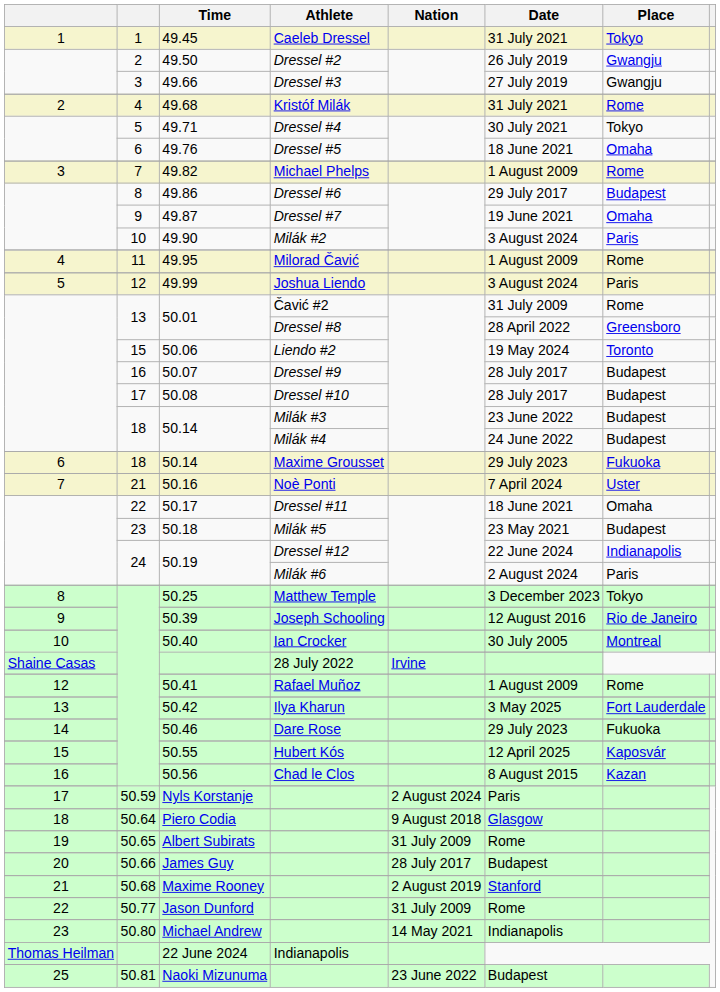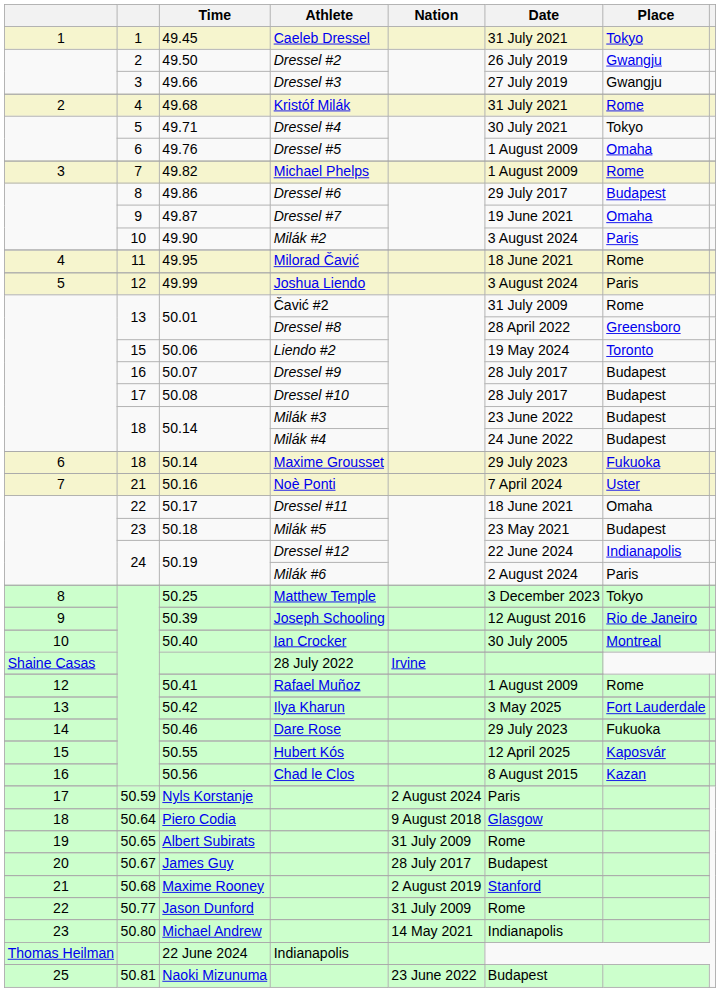 <table class="wikitable sortable">
 <tr>
 <th></th>
 <th></th>
 <th>Time</th>
 <th>Athlete</th>
 <th>Nation</th>
 <th>Date</th>
 <th>Place</th>
 <th class="unsortable"></th>
 </tr>
 <tr bgcolor=f6F5CE>
 <td align=center>1</td>
 <td align=center>1</td>
 <td>49.45</td>
 <td><a href='#'>Caeleb Dressel</a></td>
 <td></td>
 <td>31 July 2021</td>
 <td><a href='#'>Tokyo</a></td>
 <td></td>
 </tr>
 <tr>
 <td rowspan="2"></td>
 <td align=center>2</td>
 <td>49.50</td>
 <td><em>Dressel #2</em></td>
 <td rowspan="2"></td>
 <td>26 July 2019</td>
 <td><a href='#'>Gwangju</a></td>
 <td></td>
 </tr>
 <tr>
 <td align=center>3</td>
 <td>49.66</td>
 <td><em>Dressel #3</em></td>
 <td>27 July 2019</td>
 <td>Gwangju</td>
 <td></td>
 </tr>
 <tr>
 </tr>
 <tr bgcolor=f6F5CE>
 <td align=center>2</td>
 <td align=center>4</td>
 <td>49.68</td>
 <td><a href='#'>Kristóf Milák</a></td>
 <td></td>
 <td>31 July 2021</td>
 <td><a href='#'>Rome</a></td>
 <td></td>
 </tr>
 <tr>
 <td rowspan="2"></td>
 <td align=center>5</td>
 <td>49.71</td>
 <td><em>Dressel #4</em></td>
 <td rowspan="2"></td>
 <td>30 July 2021</td>
 <td>Tokyo</td>
 <td></td>
 </tr>
 <tr>
 <td align=center>6</td>
 <td>49.76</td>
 <td><em>Dressel #5</em></td>
-<td>18 June 2021</td>
+<td>1 August 2009</td>
 <td><a href='#'>Omaha</a></td>
 <td></td>
 </tr>
 <tr>
 </tr>
 <tr bgcolor=f6F5CE>
 <td align=center>3</td>
 <td align=center>7</td>
 <td>49.82</td>
 <td><a href='#'>Michael Phelps</a></td>
 <td></td>
 <td>1 August 2009</td>
 <td><a href='#'>Rome</a></td>
 <td></td>
 </tr>
 <tr>
 <td rowspan="3"></td>
 <td align=center>8</td>
 <td>49.86</td>
 <td><em>Dressel #6</em></td>
 <td rowspan="3"></td>
 <td>29 July 2017</td>
 <td><a href='#'>Budapest</a></td>
 <td></td>
 </tr>
 <tr>
 <td align=center>9</td>
 <td>49.87</td>
 <td><em>Dressel #7</em></td>
 <td>19 June 2021</td>
 <td><a href='#'>Omaha</a></td>
 <td></td>
 </tr>
 <tr>
 <td align=center>10</td>
 <td>49.90</td>
 <td><em>Milák #2</em></td>
 <td>3 August 2024</td>
 <td><a href='#'>Paris</a></td>
 <td></td>
 </tr>
 <tr>
 </tr>
 <tr bgcolor=f6F5CE>
 <td align=center>4</td>
 <td align=center>11</td>
 <td>49.95</td>
 <td><a href='#'>Milorad Čavić</a></td>
 <td></td>
-<td>1 August 2009</td>
+<td>18 June 2021</td>
 <td>Rome</td>
 <td></td>
 </tr>
 <tr>
 </tr>
 <tr bgcolor=f6F5CE>
 <td align=center>5</td>
 <td align=center>12</td>
 <td>49.99</td>
 <td><a href='#'>Joshua Liendo</a></td>
 <td></td>
 <td>3 August 2024</td>
 <td>Paris</td>
 <td></td>
 </tr>
 <tr>
 <td rowspan="7"></td>
 <td rowspan="2" align=center>13</td>
 <td rowspan="2">50.01</td>
 <td>Čavić #2</td>
 <td rowspan="7"></td>
 <td>31 July 2009</td>
 <td>Rome</td>
 <td></td>
 </tr>
 <tr>
 <td><em>Dressel #8</em></td>
 <td>28 April 2022</td>
 <td><a href='#'>Greensboro</a></td>
 <td></td>
 </tr>
 <tr>
 <td align=center>15</td>
 <td>50.06</td>
 <td><em>Liendo #2</em></td>
 <td>19 May 2024</td>
 <td><a href='#'>Toronto</a></td>
 <td></td>
 </tr>
 <tr>
 <td align=center>16</td>
 <td>50.07</td>
 <td><em>Dressel #9</em></td>
 <td>28 July 2017</td>
 <td>Budapest</td>
 <td></td>
 </tr>
 <tr>
 <td align=center>17</td>
 <td>50.08</td>
 <td><em>Dressel #10</em></td>
 <td>28 July 2017</td>
 <td>Budapest</td>
 <td></td>
 </tr>
 <tr>
 <td rowspan="2" align=center>18</td>
 <td rowspan="2">50.14</td>
 <td><em>Milák #3</em></td>
 <td>23 June 2022</td>
 <td>Budapest</td>
 <td></td>
 </tr>
 <tr>
 <td><em>Milák #4</em></td>
 <td>24 June 2022</td>
 <td>Budapest</td>
 <td></td>
 </tr>
 <tr>
 </tr>
 <tr bgcolor=f6F5CE>
 <td align=center>6</td>
 <td align=center>18</td>
 <td>50.14</td>
 <td><a href='#'>Maxime Grousset</a></td>
 <td></td>
 <td>29 July 2023</td>
 <td><a href='#'>Fukuoka</a></td>
 <td></td>
 </tr>
 <tr>
 </tr>
 <tr bgcolor=f6F5CE>
 <td align=center>7</td>
 <td align=center>21</td>
 <td>50.16</td>
 <td><a href='#'>Noè Ponti</a></td>
 <td></td>
 <td>7 April 2024</td>
 <td><a href='#'>Uster</a></td>
 <td></td>
 </tr>
 <tr>
 <td rowspan="4"></td>
 <td align=center>22</td>
 <td>50.17</td>
 <td><em>Dressel #11</em></td>
 <td rowspan="4"></td>
 <td>18 June 2021</td>
 <td>Omaha</td>
 <td></td>
 </tr>
 <tr>
 <td align=center>23</td>
 <td>50.18</td>
 <td><em>Milák #5</em></td>
 <td>23 May 2021</td>
 <td>Budapest</td>
 <td></td>
 </tr>
 <tr>
 <td rowspan="2" align=center>24</td>
 <td rowspan="2">50.19</td>
 <td><em>Dressel #12</em></td>
 <td>22 June 2024</td>
 <td><a href='#'>Indianapolis</a></td>
 <td></td>
 </tr>
 <tr>
 <td><em>Milák #6</em></td>
 <td>2 August 2024</td>
 <td>Paris</td>
 <td></td>
 </tr>
 <tr>
 </tr>
 <tr bgcolor=CCFFCC>
 <td align=center>8</td>
 <td rowspan="18"></td>
 <td>50.25</td>
 <td><a href='#'>Matthew Temple</a></td>
 <td></td>
 <td>3 December 2023</td>
 <td>Tokyo</td>
 <td></td>
 </tr>
 <tr>
 </tr>
 <tr bgcolor=CCFFCC>
 <td align=center>9</td>
 <td>50.39</td>
 <td><a href='#'>Joseph Schooling</a></td>
 <td></td>
 <td>12 August 2016</td>
 <td><a href='#'>Rio de Janeiro</a></td>
 <td></td>
 </tr>
 <tr>
 </tr>
 <tr bgcolor=CCFFCC>
 <td rowspan="2" align=center>10</td>
 <td rowspan="2">50.40</td>
 <td><a href='#'>Ian Crocker</a></td>
 <td></td>
 <td>30 July 2005</td>
 <td><a href='#'>Montreal</a></td>
 <td></td>
 </tr>
 <tr>
 </tr>
 <tr bgcolor=CCFFCC>
 <td><a href='#'>Shaine Casas</a></td>
 <td></td>
 <td>28 July 2022</td>
 <td><a href='#'>Irvine</a></td>
 <td></td>
 </tr>
 <tr>
 </tr>
 <tr bgcolor=CCFFCC>
 <td align=center>12</td>
 <td>50.41</td>
 <td><a href='#'>Rafael Muñoz</a></td>
 <td></td>
 <td>1 August 2009</td>
 <td>Rome</td>
 <td></td>
 </tr>
 <tr>
 </tr>
 <tr bgcolor=CCFFCC>
 <td align=center>13</td>
 <td>50.42</td>
 <td><a href='#'>Ilya Kharun</a></td>
 <td></td>
 <td>3 May 2025</td>
 <td><a href='#'>Fort Lauderdale</a></td>
 <td></td>
 </tr>
 <tr>
 </tr>
 <tr bgcolor=CCFFCC>
 <td align=center>14</td>
 <td>50.46</td>
 <td><a href='#'>Dare Rose</a></td>
 <td></td>
 <td>29 July 2023</td>
 <td>Fukuoka</td>
 <td></td>
 </tr>
 <tr>
 </tr>
 <tr bgcolor=CCFFCC>
 <td align=center>15</td>
 <td>50.55</td>
 <td><a href='#'>Hubert Kós</a></td>
 <td></td>
 <td>12 April 2025</td>
 <td><a href='#'>Kaposvár</a></td>
 <td></td>
 </tr>
 <tr>
 </tr>
 <tr bgcolor=CCFFCC>
 <td align=center>16</td>
 <td>50.56</td>
 <td><a href='#'>Chad le Clos</a></td>
 <td></td>
 <td>8 August 2015</td>
 <td><a href='#'>Kazan</a></td>
 <td></td>
 </tr>
 <tr>
 </tr>
 <tr bgcolor=CCFFCC>
 <td align=center>17</td>
 <td>50.59</td>
 <td><a href='#'>Nyls Korstanje</a></td>
 <td></td>
 <td>2 August 2024</td>
 <td>Paris</td>
 <td></td>
 </tr>
 <tr>
 </tr>
 <tr bgcolor=CCFFCC>
 <td align=center>18</td>
 <td>50.64</td>
 <td><a href='#'>Piero Codia</a></td>
 <td></td>
 <td>9 August 2018</td>
 <td><a href='#'>Glasgow</a></td>
 <td></td>
 </tr>
 <tr>
 </tr>
 <tr bgcolor=CCFFCC>
 <td align=center>19</td>
 <td>50.65</td>
 <td><a href='#'>Albert Subirats</a></td>
 <td></td>
 <td>31 July 2009</td>
 <td>Rome</td>
 <td></td>
 </tr>
 <tr>
 </tr>
 <tr bgcolor=CCFFCC>
 <td align=center>20</td>
-<td>50.66</td>
+<td>50.67</td>
 <td><a href='#'>James Guy</a></td>
 <td></td>
 <td>28 July 2017</td>
 <td>Budapest</td>
 <td></td>
 </tr>
 <tr>
 </tr>
 <tr bgcolor=CCFFCC>
 <td align=center>21</td>
 <td>50.68</td>
 <td><a href='#'>Maxime Rooney</a></td>
 <td></td>
 <td>2 August 2019</td>
 <td><a href='#'>Stanford</a></td>
 <td></td>
 </tr>
 <tr>
 </tr>
 <tr bgcolor=CCFFCC>
 <td align=center>22</td>
 <td>50.77</td>
 <td><a href='#'>Jason Dunford</a></td>
 <td></td>
 <td>31 July 2009</td>
 <td>Rome</td>
 <td></td>
 </tr>
 <tr>
 </tr>
 <tr bgcolor=CCFFCC>
 <td rowspan="2" align=center>23</td>
 <td rowspan="2">50.80</td>
 <td><a href='#'>Michael Andrew</a></td>
 <td></td>
 <td>14 May 2021</td>
 <td>Indianapolis</td>
 <td></td>
 </tr>
 <tr>
 </tr>
 <tr bgcolor=CCFFCC>
 <td><a href='#'>Thomas Heilman</a></td>
 <td></td>
 <td>22 June 2024</td>
 <td>Indianapolis</td>
 <td></td>
 </tr>
 <tr>
 </tr>
 <tr bgcolor=CCFFCC>
 <td align=center>25</td>
 <td>50.81</td>
 <td><a href='#'>Naoki Mizunuma</a></td>
 <td></td>
 <td>23 June 2022</td>
 <td>Budapest</td>
 <td></td>
 </tr>
 </table>
